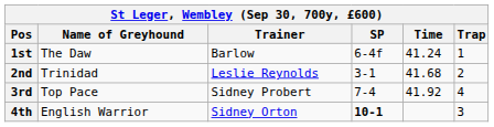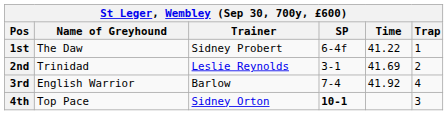 <table class="wikitable">
 <tr>
 <th colspan="6"><a href='#'>St Leger</a>, <a href='#'>Wembley</a> (Sep 30, 700y, £600)</th>
 </tr>
 <tr>
 <th width=30>Pos</th>
 <th width=180>Name of Greyhound</th>
 <th width=150>Trainer</th>
 <th width=50>SP</th>
 <th width=50>Time</th>
 <th width=30>Trap</th>
 </tr>
 <tr>
 <th>1st</th>
 <td>The Daw</td>
-<td>Barlow</td>
+<td>Sidney Probert</td>
 <td>6-4f</td>
-<td>41.24</td>
+<td>41.22</td>
 <td>1</td>
 </tr>
 <tr>
 <th>2nd</th>
 <td>Trinidad</td>
 <td><a href='#'>Leslie Reynolds</a></td>
 <td>3-1</td>
-<td>41.68</td>
+<td>41.69</td>
 <td>2</td>
 </tr>
 <tr>
 <th>3rd</th>
-<td>Top Pace</td>
-<td>Sidney Probert</td>
+<td>English Warrior</td>
+<td>Barlow</td>
 <td>7-4</td>
 <td>41.92</td>
 <td>4</td>
 </tr>
 <tr>
 <th>4th</th>
-<td>English Warrior</td>
+<td>Top Pace</td>
 <td><a href='#'>Sidney Orton</a></td>
 <td><strong>10-1</strong></td>
 <td></td>
 <td>3</td>
 </tr>
 </table>
